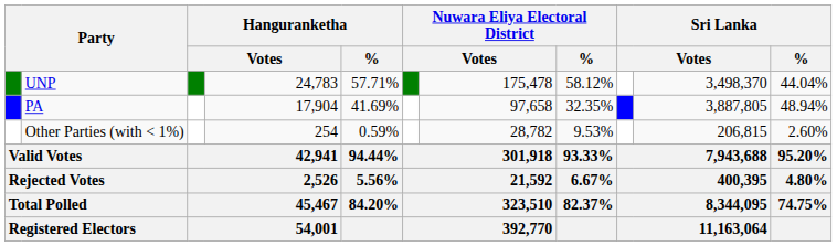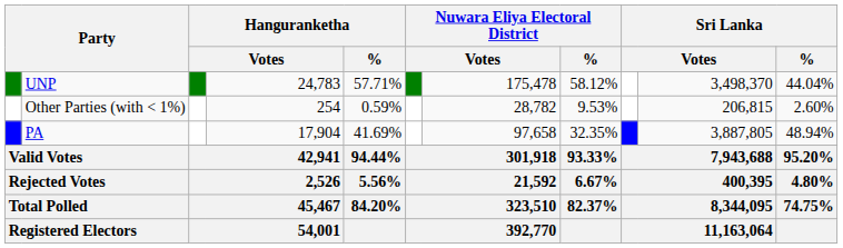 <table class="wikitable">
 <tr>
 <th colspan="2" width="144px"rowspan="2">Party</th>
 <th colspan="3" width="216px">Hanguranketha</th>
 <th colspan="3" width="216px"><a href='#'>Nuwara Eliya Electoral District</a></th>
 <th colspan="3" width="216px">Sri Lanka</th>
 </tr>
 <tr>
 <th colspan="2" width="144px">Votes</th>
 <th>%</th>
 <th colspan="2" width="144px">Votes</th>
 <th>%</th>
 <th colspan="2" width="144px">Votes</th>
 <th>%</th>
 </tr>
 <tr>
 <td style="background-color:green;" width="10px"></td>
 <td style="text-align:left;"><a href='#'>UNP</a></td>
 <td style="background-color:green;" width="10px"></td>
 <td style="text-align:right;">24,783</td>
 <td style="text-align:right;">57.71%</td>
 <td style="background-color:green;" width="10px"></td>
 <td style="text-align:right;">175,478</td>
 <td style="text-align:right;">58.12%</td>
 <td style="background-color:white;" width="10px"></td>
 <td style="text-align:right;">3,498,370</td>
 <td style="text-align:right;">44.04%</td>
 </tr>
 <tr>
+<td style="background-color:white;" width="10px"></td>
+<td style="text-align:left;">Other Parties (with < 1%)</td>
+<td style="background-color:white;" width="10px"></td>
+<td style="text-align:right;">254</td>
+<td style="text-align:right;">0.59%</td>
+<td style="background-color:white;" width="10px"></td>
+<td style="text-align:right;">28,782</td>
+<td style="text-align:right;">9.53%</td>
+<td style="background-color:white;" width="10px"></td>
+<td style="text-align:right;">206,815</td>
+<td style="text-align:right;">2.60%</td>
+</tr>
+<tr>
 <td style="background-color:blue;" width="10px"></td>
 <td style="text-align:left;"><a href='#'>PA</a></td>
 <td style="background-color:white;" width="10px"></td>
 <td style="text-align:right;">17,904</td>
 <td style="text-align:right;">41.69%</td>
 <td style="background-color:white;" width="10px"></td>
 <td style="text-align:right;">97,658</td>
 <td style="text-align:right;">32.35%</td>
 <td style="background-color:blue;" width="10px"></td>
 <td style="text-align:right;">3,887,805</td>
 <td style="text-align:right;">48.94%</td>
-</tr>
-<tr>
-<td style="background-color:white;" width="10px"></td>
-<td style="text-align:left;">Other Parties (with < 1%)</td>
-<td style="background-color:white;" width="10px"></td>
-<td style="text-align:right;">254</td>
-<td style="text-align:right;">0.59%</td>
-<td style="background-color:white;" width="10px"></td>
-<td style="text-align:right;">28,782</td>
-<td style="text-align:right;">9.53%</td>
-<td style="background-color:white;" width="10px"></td>
-<td style="text-align:right;">206,815</td>
-<td style="text-align:right;">2.60%</td>
 </tr>
 <tr>
 <th colspan="2" width="144px"style="text-align:left;">Valid Votes</th>
 <th style="text-align:right;"colspan="2" width="144px">42,941</th>
 <th style="text-align:right;">94.44%</th>
 <th style="text-align:right;"colspan="2" width="144px">301,918</th>
 <th style="text-align:right;">93.33%</th>
 <th style="text-align:right;"colspan="2" width="144px">7,943,688</th>
 <th style="text-align:right;">95.20%</th>
 </tr>
 <tr>
 <th colspan="2" width="144px"style="text-align:left;">Rejected Votes</th>
 <th style="text-align:right;"colspan="2" width="144px">2,526</th>
 <th style="text-align:right;">5.56%</th>
 <th style="text-align:right;"colspan="2" width="144px">21,592</th>
 <th style="text-align:right;">6.67%</th>
 <th style="text-align:right;"colspan="2" width="144px">400,395</th>
 <th style="text-align:right;">4.80%</th>
 </tr>
 <tr>
 <th colspan="2" width="144px"style="text-align:left;">Total Polled</th>
 <th style="text-align:right;"colspan="2" width="144px">45,467</th>
 <th style="text-align:right;">84.20%</th>
 <th style="text-align:right;"colspan="2" width="144px">323,510</th>
 <th style="text-align:right;">82.37%</th>
 <th style="text-align:right;"colspan="2" width="144px">8,344,095</th>
 <th style="text-align:right;">74.75%</th>
 </tr>
 <tr>
 <th colspan="2" width="144px"style="text-align:left;">Registered Electors</th>
 <th style="text-align:right;"colspan="2" width="144px">54,001</th>
 <th></th>
 <th style="text-align:right;"colspan="2" width="144px">392,770</th>
 <th></th>
 <th style="text-align:right;"colspan="2" width="144px">11,163,064</th>
 <th></th>
 </tr>
 </table>
